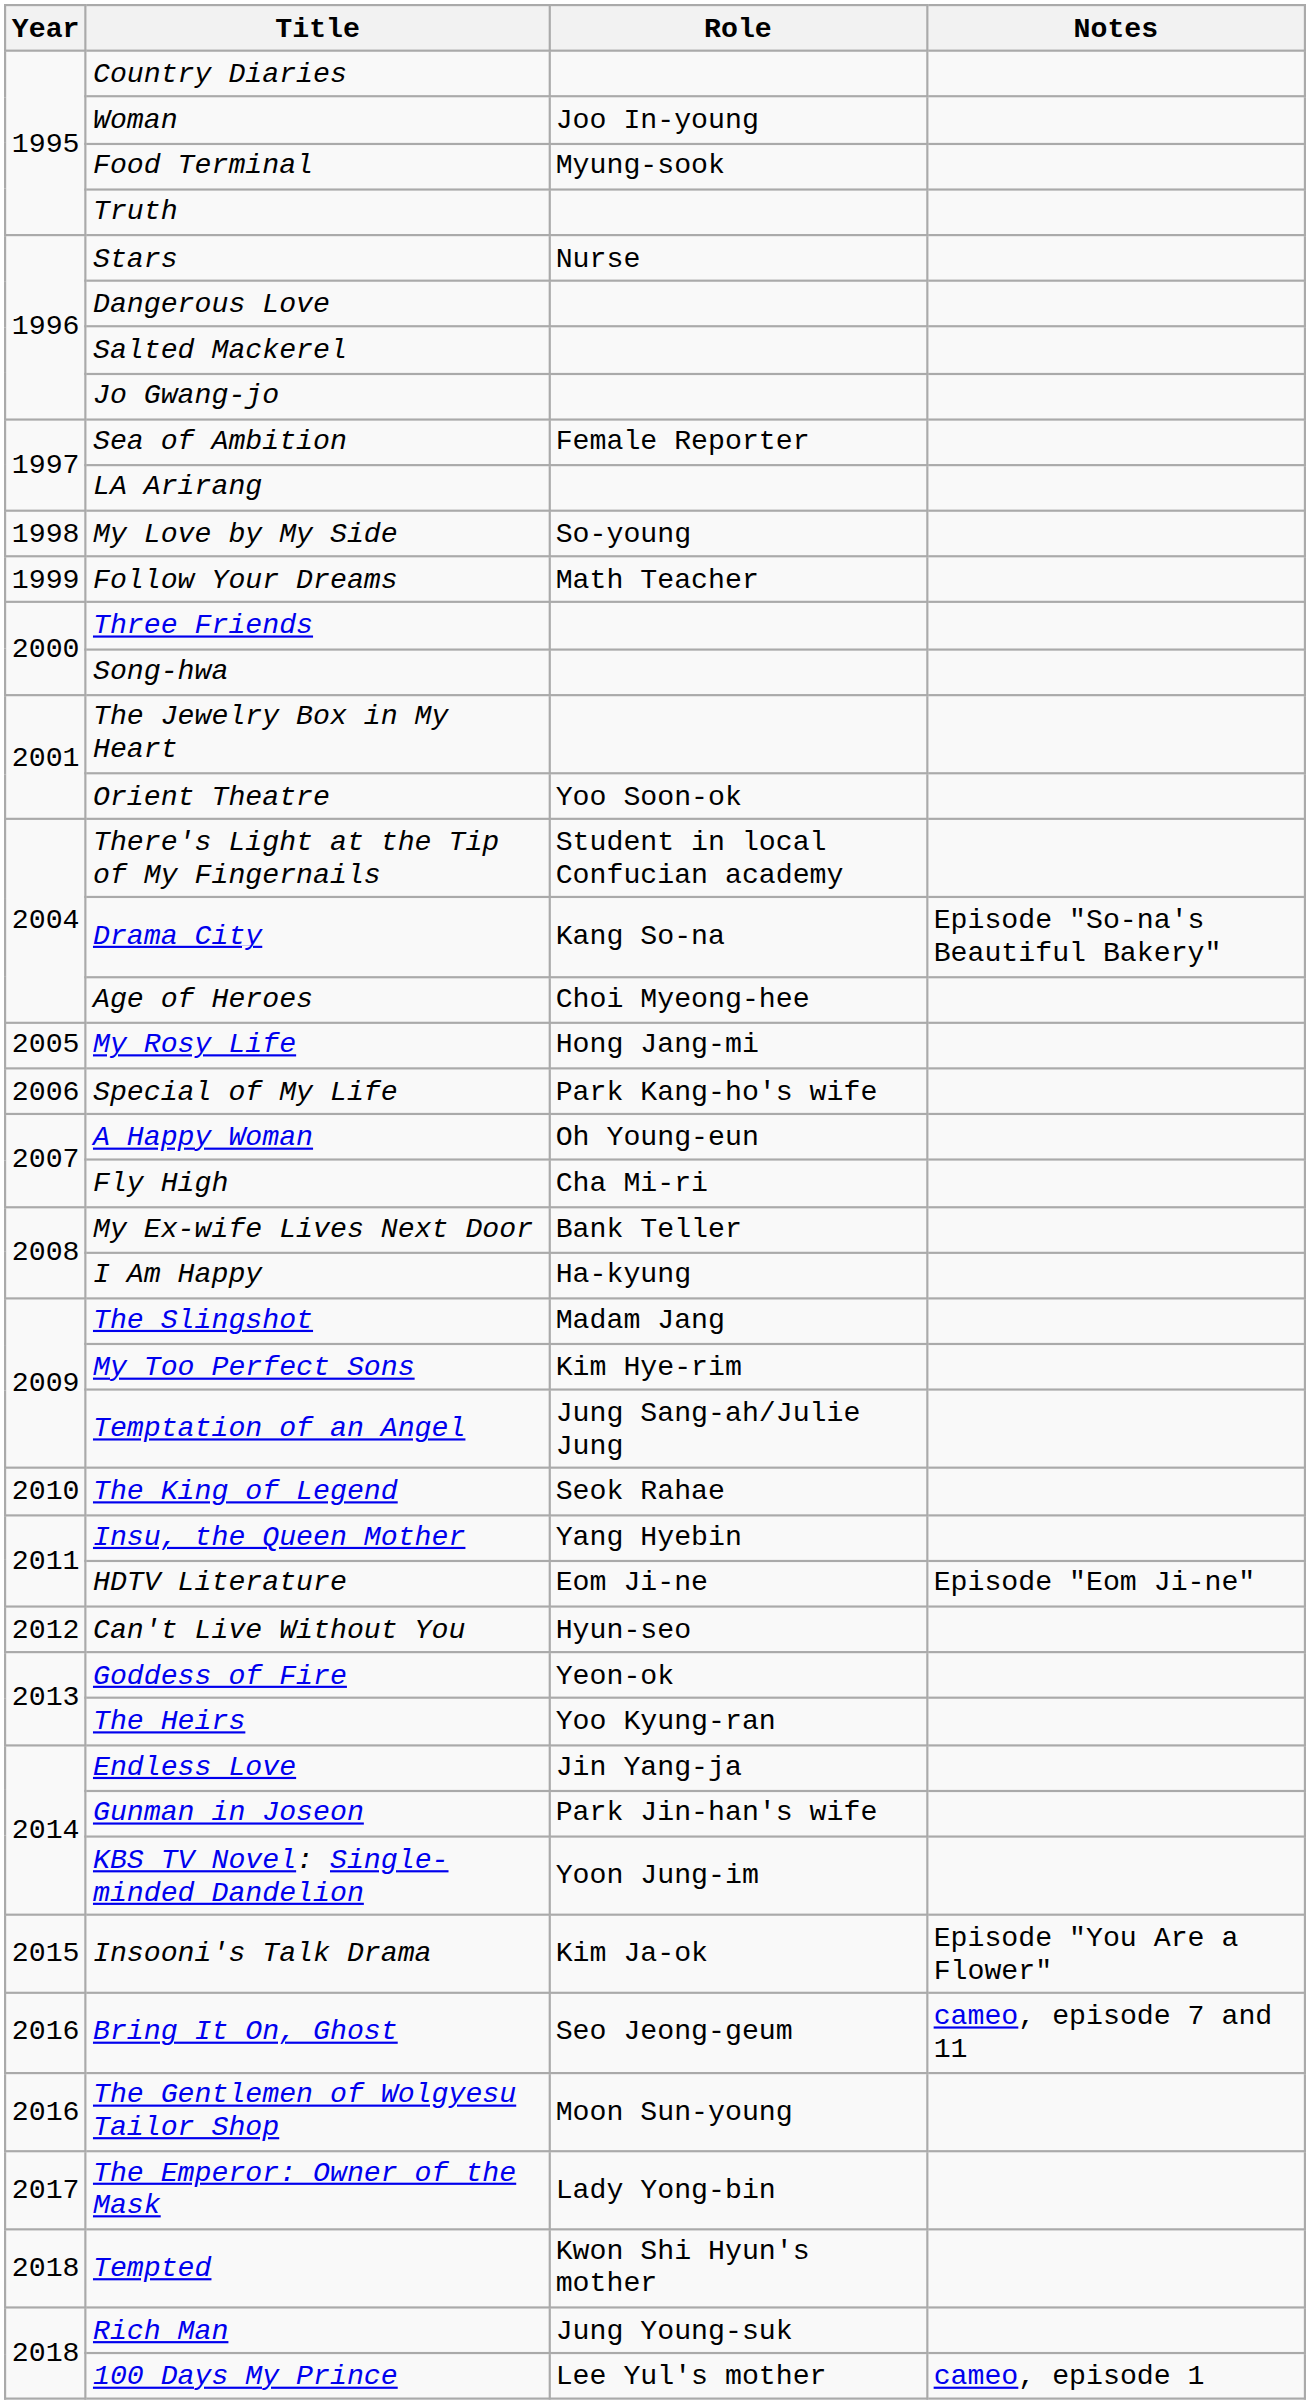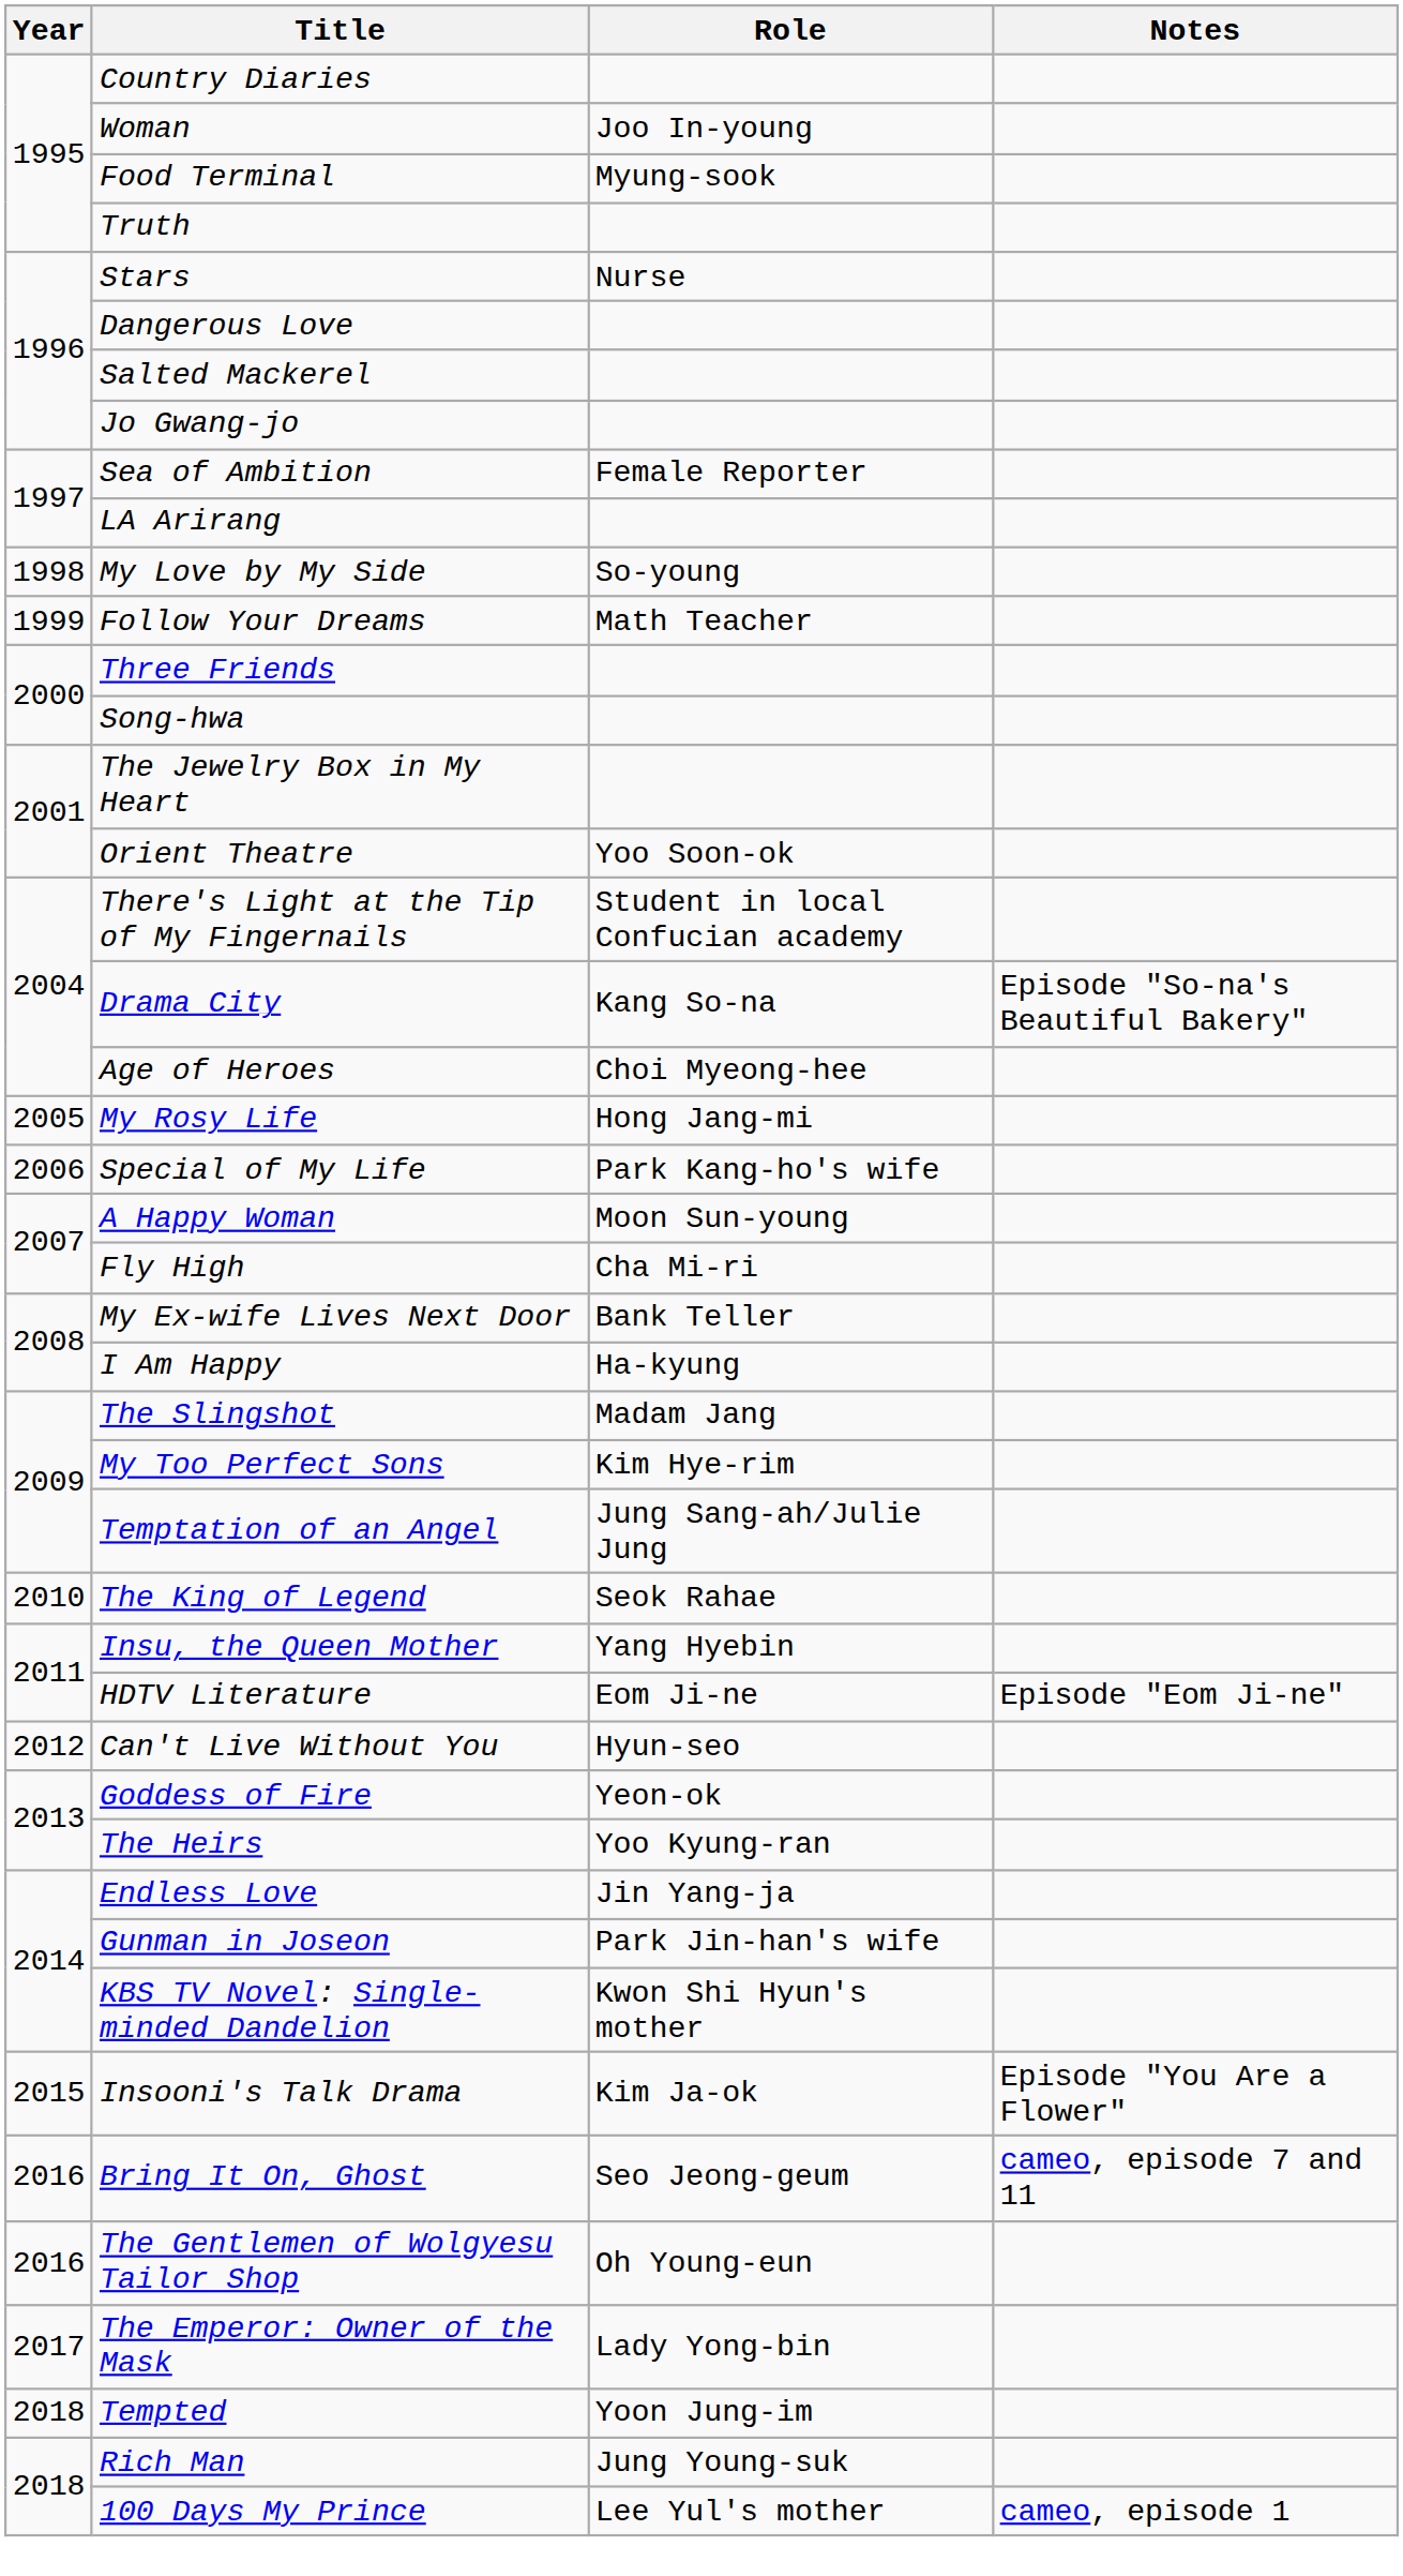 <table class="wikitable" style="width:600px">
 <tr>
 <th width=10>Year</th>
 <th>Title</th>
 <th>Role</th>
 <th>Notes</th>
 </tr>
 <tr>
 <td rowspan=4>1995</td>
 <td><em>Country Diaries</em></td>
 <td></td>
 <td></td>
 </tr>
 <tr>
 <td><em>Woman</em></td>
 <td>Joo In-young</td>
 <td></td>
 </tr>
 <tr>
 <td><em>Food Terminal</em></td>
 <td>Myung-sook</td>
 <td></td>
 </tr>
 <tr>
 <td><em>Truth</em></td>
 <td></td>
 <td></td>
 </tr>
 <tr>
 <td rowspan=4>1996</td>
 <td><em>Stars</em></td>
 <td>Nurse</td>
 <td></td>
 </tr>
 <tr>
 <td><em>Dangerous Love</em></td>
 <td></td>
 <td></td>
 </tr>
 <tr>
 <td><em>Salted Mackerel</em></td>
 <td></td>
 <td></td>
 </tr>
 <tr>
 <td><em>Jo Gwang-jo</em></td>
 <td></td>
 <td></td>
 </tr>
 <tr>
 <td rowspan=2>1997</td>
 <td><em>Sea of Ambition</em></td>
 <td>Female Reporter</td>
 <td></td>
 </tr>
 <tr>
 <td><em>LA Arirang</em></td>
 <td></td>
 <td></td>
 </tr>
 <tr>
 <td>1998</td>
 <td><em>My Love by My Side</em></td>
 <td>So-young</td>
 <td></td>
 </tr>
 <tr>
 <td>1999</td>
 <td><em>Follow Your Dreams</em></td>
 <td>Math Teacher</td>
 <td></td>
 </tr>
 <tr>
 <td rowspan=2>2000</td>
 <td><em><a href='#'>Three Friends</a></em></td>
 <td></td>
 <td></td>
 </tr>
 <tr>
 <td><em>Song-hwa</em></td>
 <td></td>
 <td></td>
 </tr>
 <tr>
 <td rowspan=2>2001</td>
 <td><em>The Jewelry Box in My Heart</em></td>
 <td></td>
 <td></td>
 </tr>
 <tr>
 <td><em>Orient Theatre</em></td>
 <td>Yoo Soon-ok</td>
 <td></td>
 </tr>
 <tr>
 <td rowspan=3>2004</td>
 <td><em>There's Light at the Tip of My Fingernails</em></td>
 <td>Student in local Confucian academy</td>
 <td></td>
 </tr>
 <tr>
 <td><em><a href='#'>Drama City</a></em></td>
 <td>Kang So-na</td>
 <td>Episode "So-na's Beautiful Bakery"</td>
 </tr>
 <tr>
 <td><em>Age of Heroes</em></td>
 <td>Choi Myeong-hee</td>
 <td></td>
 </tr>
 <tr>
 <td>2005</td>
 <td><em><a href='#'>My Rosy Life</a></em></td>
 <td>Hong Jang-mi</td>
 <td></td>
 </tr>
 <tr>
 <td>2006</td>
 <td><em>Special of My Life</em></td>
 <td>Park Kang-ho's wife</td>
 <td></td>
 </tr>
 <tr>
 <td rowspan=2>2007</td>
 <td><em><a href='#'>A Happy Woman</a></em></td>
-<td>Oh Young-eun</td>
+<td>Moon Sun-young</td>
 <td></td>
 </tr>
 <tr>
 <td><em>Fly High</em></td>
 <td>Cha Mi-ri</td>
 <td></td>
 </tr>
 <tr>
 <td rowspan=2>2008</td>
 <td><em>My Ex-wife Lives Next Door</em></td>
 <td>Bank Teller</td>
 <td></td>
 </tr>
 <tr>
 <td><em>I Am Happy</em></td>
 <td>Ha-kyung</td>
 <td></td>
 </tr>
 <tr>
 <td rowspan=3>2009</td>
 <td><em><a href='#'>The Slingshot</a></em></td>
 <td>Madam Jang</td>
 <td></td>
 </tr>
 <tr>
 <td><em><a href='#'>My Too Perfect Sons</a></em></td>
 <td>Kim Hye-rim</td>
 <td></td>
 </tr>
 <tr>
 <td><em><a href='#'>Temptation of an Angel</a></em></td>
 <td>Jung Sang-ah/Julie Jung</td>
 <td></td>
 </tr>
 <tr>
 <td>2010</td>
 <td><em><a href='#'>The King of Legend</a></em></td>
 <td>Seok Rahae</td>
 <td></td>
 </tr>
 <tr>
 <td rowspan=2>2011</td>
 <td><em><a href='#'>Insu, the Queen Mother</a></em></td>
 <td>Yang Hyebin </td>
 <td></td>
 </tr>
 <tr>
 <td><em>HDTV Literature</em></td>
 <td>Eom Ji-ne</td>
 <td>Episode "Eom Ji-ne"</td>
 </tr>
 <tr>
 <td>2012</td>
 <td><em>Can't Live Without You</em></td>
 <td>Hyun-seo</td>
 <td></td>
 </tr>
 <tr>
 <td rowspan=2>2013</td>
 <td><em><a href='#'>Goddess of Fire</a></em></td>
 <td>Yeon-ok</td>
 <td></td>
 </tr>
 <tr>
 <td><em><a href='#'>The Heirs</a></em></td>
 <td>Yoo Kyung-ran</td>
 <td></td>
 </tr>
 <tr>
 <td rowspan=3>2014</td>
 <td><em><a href='#'>Endless Love</a></em></td>
 <td>Jin Yang-ja</td>
 <td></td>
 </tr>
 <tr>
 <td><em><a href='#'>Gunman in Joseon</a></em></td>
 <td>Park Jin-han's wife</td>
 <td></td>
 </tr>
 <tr>
 <td><em><a href='#'>KBS TV Novel</a>: <a href='#'>Single-minded Dandelion</a></em></td>
-<td>Yoon Jung-im</td>
+<td>Kwon Shi Hyun's mother</td>
 <td></td>
 </tr>
 <tr>
 <td>2015</td>
 <td><em>Insooni's Talk Drama</em></td>
 <td>Kim Ja-ok</td>
 <td>Episode "You Are a Flower"</td>
 </tr>
 <tr>
 <td>2016</td>
 <td><em><a href='#'>Bring It On, Ghost</a></em></td>
 <td>Seo Jeong-geum</td>
 <td><a href='#'>cameo</a>, episode 7 and 11</td>
 </tr>
 <tr>
 <td>2016</td>
 <td><em><a href='#'>The Gentlemen of Wolgyesu Tailor Shop</a> </em></td>
-<td>Moon Sun-young</td>
+<td>Oh Young-eun</td>
 <td></td>
 </tr>
 <tr>
 <td>2017</td>
 <td><em><a href='#'>The Emperor: Owner of the Mask</a></em></td>
 <td>Lady Yong-bin</td>
 <td></td>
 </tr>
 <tr>
 <td>2018</td>
 <td><em><a href='#'>Tempted</a></em></td>
-<td>Kwon Shi Hyun's mother</td>
+<td>Yoon Jung-im</td>
 <td></td>
 </tr>
 <tr>
 <td rowspan=2>2018</td>
 <td><em><a href='#'>Rich Man</a></em></td>
 <td>Jung Young-suk</td>
 <td></td>
 </tr>
 <tr>
 <td><em><a href='#'>100 Days My Prince</a></em></td>
 <td>Lee Yul's mother</td>
 <td><a href='#'>cameo</a>, episode 1</td>
 </tr>
 </table>
